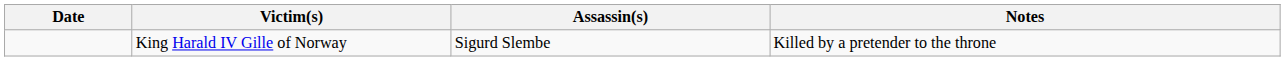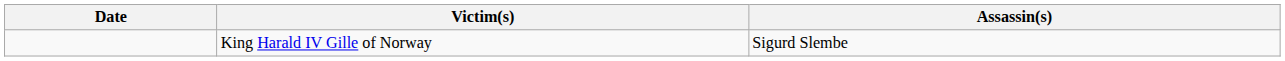 <table class="wikitable sortable" style="width:100%">
 <tr>
 <th style="width:10%">Date</th>
 <th style="width:25%">Victim(s)</th>
 <th style="width:25%">Assassin(s)</th>
-<th style="width:40%">Notes</th>
 </tr>
 <tr>
 <td></td>
 <td>King <a href='#'>Harald IV Gille</a> of Norway</td>
 <td>Sigurd Slembe</td>
-<td>Killed by a pretender to the throne</td>
 </tr>
 </table>
